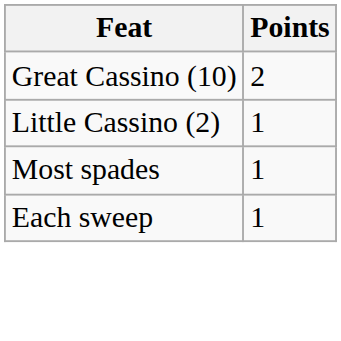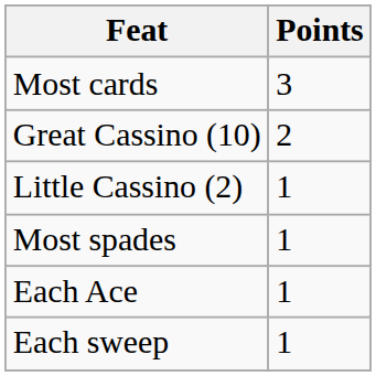 <table class="wikitable">
 <tr>
 <th>Feat</th>
 <th>Points</th>
+</tr>
+<tr>
+<td>Most cards</td>
+<td>3</td>
 </tr>
 <tr>
 <td>Great Cassino (10)</td>
 <td>2</td>
 </tr>
 <tr>
 <td>Little Cassino (2)</td>
 <td>1</td>
 </tr>
 <tr>
 <td>Most spades</td>
 <td>1</td>
 </tr>
 <tr>
+<td>Each Ace</td>
+<td>1</td>
+</tr>
+<tr>
 <td>Each sweep</td>
 <td>1</td>
 </tr>
 </table>
